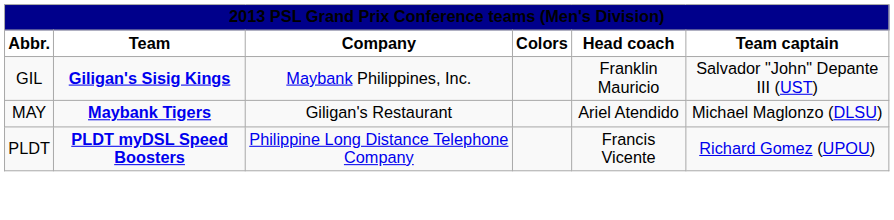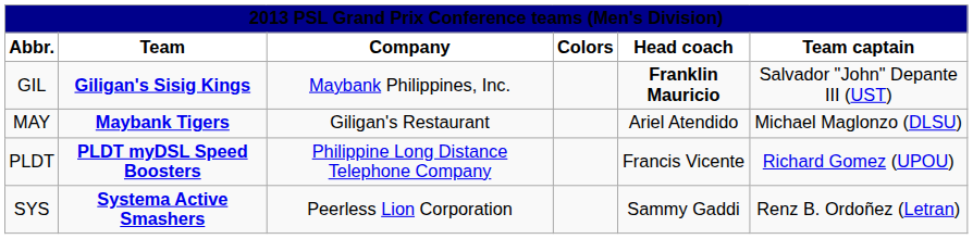 <table class="wikitable">
 <tr>
 <th style=background:#00008B colspan=6><span>2013 PSL Grand Prix Conference teams (Men's Division)</span></th>
 </tr>
 <tr>
 <th style="background:white">Abbr.</th>
 <th style="background:white">Team</th>
 <th style="background:white">Company</th>
 <th style="background:white">Colors</th>
 <th style="background:white">Head coach</th>
 <th style="background:white">Team captain</th>
 </tr>
 <tr>
 <td align=center>GIL</td>
 <td align=center><strong><a href='#'>Giligan's Sisig Kings</a></strong></td>
 <td align=center><a href='#'>Maybank</a> Philippines, Inc.</td>
 <td align=center>  </td>
-<td align=center>Franklin Mauricio</td>
+<td align=center><strong>Franklin Mauricio</strong></td>
 <td align=center>Salvador "John" Depante III (<a href='#'>UST</a>)</td>
 </tr>
 <tr>
 <td align=center>MAY</td>
 <td align=center><strong><a href='#'>Maybank Tigers</a></strong></td>
 <td align=center>Giligan's Restaurant</td>
 <td align=center>  </td>
 <td align=center>Ariel Atendido</td>
 <td align=center>Michael Maglonzo (<a href='#'>DLSU</a>)</td>
 </tr>
 <tr>
 <td align=center>PLDT</td>
 <td align=center><strong><a href='#'>PLDT myDSL Speed Boosters</a></strong></td>
 <td align=center><a href='#'>Philippine Long Distance Telephone Company</a></td>
 <td align=center>  </td>
 <td align=center>Francis Vicente</td>
 <td align=center><a href='#'>Richard Gomez</a> (<a href='#'>UPOU</a>)</td>
 </tr>
+<tr>
+<td align=center>SYS</td>
+<td align=center><strong><a href='#'>Systema Active Smashers</a></strong></td>
+<td align=center>Peerless <a href='#'>Lion</a> Corporation</td>
+<td align=center>   </td>
+<td align=center>Sammy Gaddi</td>
+<td align=center>Renz B. Ordoñez (<a href='#'>Letran</a>)</td>
+</tr>
 </table>
